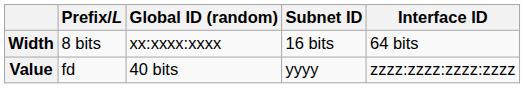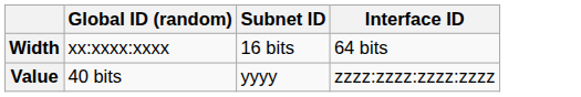 <table class="wikitable">
 <tr>
 <th></th>
-<th>Prefix/<em>L</em></th>
 <th>Global ID (random)</th>
 <th>Subnet ID</th>
 <th>Interface ID</th>
 </tr>
 <tr>
 <th>Width</th>
-<td>8 bits</td>
 <td>xx:xxxx:xxxx</td>
 <td>16 bits</td>
 <td>64 bits</td>
 </tr>
 <tr>
 <th>Value</th>
-<td>fd</td>
 <td>40 bits</td>
 <td>yyyy</td>
 <td>zzzz:zzzz:zzzz:zzzz</td>
 </tr>
 </table>
